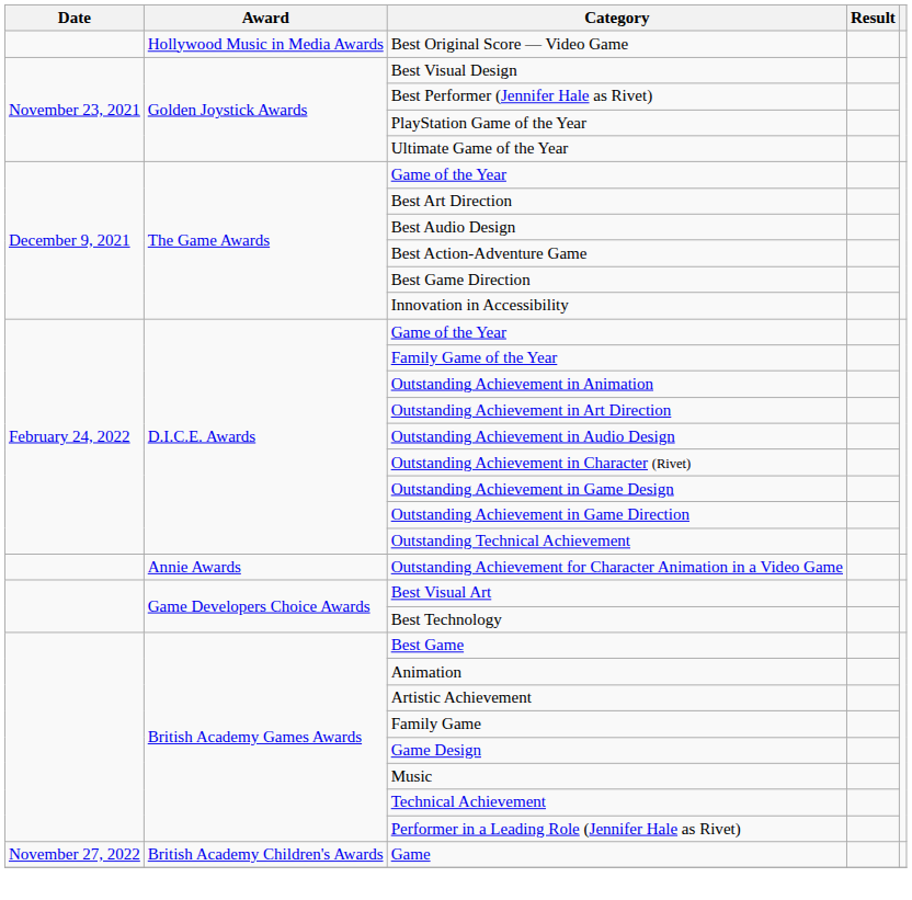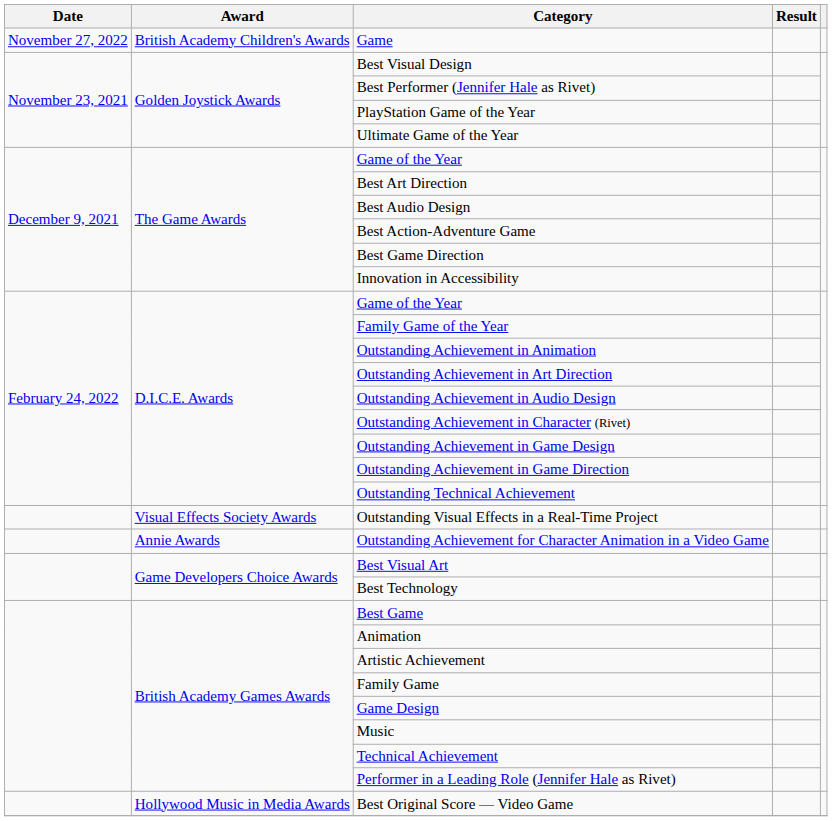 <table class="wikitable plainrowheaders sortable collapsible">
 <tr>
 <th scope="col">Date</th>
 <th scope="col">Award</th>
 <th scope="col">Category</th>
 <th scope="col">Result</th>
 <th scope="col" class="unsortable"></th>
 </tr>
 <tr>
-<td><a href='#'></a></td>
-<td><a href='#'>Hollywood Music in Media Awards</a></td>
-<td>Best Original Score — Video Game</td>
+<td><a href='#'>November 27, 2022</a></td>
+<td><a href='#'>British Academy Children's Awards</a></td>
+<td><a href='#'>Game</a></td>
 <td></td>
-<td style="text-align:center;"></td>
+<td align="center"></td>
 </tr>
 <tr>
 <td rowspan="4"><a href='#'>November 23, 2021</a></td>
 <td rowspan="4"><a href='#'>Golden Joystick Awards</a></td>
 <td>Best Visual Design</td>
 <td></td>
 <td style="text-align:center;" rowspan="4"><br></td>
 </tr>
 <tr>
 <td>Best Performer (<a href='#'>Jennifer Hale</a> as Rivet)</td>
 <td></td>
 </tr>
 <tr>
 <td>PlayStation Game of the Year</td>
 <td></td>
 </tr>
 <tr>
 <td>Ultimate Game of the Year</td>
 <td></td>
 </tr>
 <tr>
 <td rowspan="6"><a href='#'>December 9, 2021</a></td>
 <td rowspan="6"><a href='#'>The Game Awards</a></td>
 <td><a href='#'>Game of the Year</a></td>
 <td></td>
 <td style="text-align:center;" rowspan="6"></td>
 </tr>
 <tr>
 <td>Best Art Direction</td>
 <td></td>
 </tr>
 <tr>
 <td>Best Audio Design</td>
 <td></td>
 </tr>
 <tr>
 <td>Best Action-Adventure Game</td>
 <td></td>
 </tr>
 <tr>
 <td>Best Game Direction</td>
 <td></td>
 </tr>
 <tr>
 <td>Innovation in Accessibility</td>
 <td></td>
 </tr>
 <tr>
 <td rowspan="9"><a href='#'>February 24, 2022</a></td>
 <td rowspan="9"><a href='#'>D.I.C.E. Awards</a></td>
 <td><a href='#'>Game of the Year</a></td>
 <td></td>
 <td style="text-align:center;" rowspan="9"></td>
 </tr>
 <tr>
 <td><a href='#'>Family Game of the Year</a></td>
 <td></td>
 </tr>
 <tr>
 <td><a href='#'>Outstanding Achievement in Animation</a></td>
 <td></td>
 </tr>
 <tr>
 <td><a href='#'>Outstanding Achievement in Art Direction</a></td>
 <td></td>
 </tr>
 <tr>
 <td><a href='#'>Outstanding Achievement in Audio Design</a></td>
 <td></td>
 </tr>
 <tr>
 <td><a href='#'>Outstanding Achievement in Character</a> <small>(Rivet)</small></td>
 <td></td>
 </tr>
 <tr>
 <td><a href='#'>Outstanding Achievement in Game Design</a></td>
 <td></td>
 </tr>
 <tr>
 <td><a href='#'>Outstanding Achievement in Game Direction</a></td>
 <td></td>
 </tr>
 <tr>
 <td><a href='#'>Outstanding Technical Achievement</a></td>
 <td></td>
 </tr>
 <tr>
 <td><a href='#'></a></td>
+<td><a href='#'>Visual Effects Society Awards</a></td>
+<td>Outstanding Visual Effects in a Real-Time Project</td>
+<td></td>
+<td></td>
+</tr>
+<tr>
+<td><a href='#'></a></td>
 <td><a href='#'>Annie Awards</a></td>
 <td><a href='#'>Outstanding Achievement for Character Animation in a Video Game</a></td>
 <td></td>
 <td style="text-align:center;"></td>
 </tr>
 <tr>
 <td rowspan="2"><a href='#'></a></td>
 <td rowspan="2"><a href='#'>Game Developers Choice Awards</a></td>
 <td><a href='#'>Best Visual Art</a></td>
 <td></td>
 <td style="text-align:center;" rowspan="2"></td>
 </tr>
 <tr>
 <td>Best Technology</td>
 <td></td>
 </tr>
 <tr>
 <td rowspan="8"><a href='#'></a></td>
 <td rowspan="8"><a href='#'>British Academy Games Awards</a></td>
 <td><a href='#'>Best Game</a></td>
 <td></td>
 <td rowspan="8" style="text-align:center;"><br></td>
 </tr>
 <tr>
 <td>Animation</td>
 <td></td>
 </tr>
 <tr>
 <td>Artistic Achievement</td>
 <td></td>
 </tr>
 <tr>
 <td>Family Game</td>
 <td></td>
 </tr>
 <tr>
 <td><a href='#'>Game Design</a></td>
 <td></td>
 </tr>
 <tr>
 <td>Music</td>
 <td></td>
 </tr>
 <tr>
 <td><a href='#'>Technical Achievement</a></td>
 <td></td>
 </tr>
 <tr>
 <td><a href='#'>Performer in a Leading Role</a> (<a href='#'>Jennifer Hale</a> as Rivet)</td>
 <td></td>
 </tr>
 <tr>
-<td><a href='#'>November 27, 2022</a></td>
-<td><a href='#'>British Academy Children's Awards</a></td>
-<td><a href='#'>Game</a></td>
+<td><a href='#'></a></td>
+<td><a href='#'>Hollywood Music in Media Awards</a></td>
+<td>Best Original Score — Video Game</td>
 <td></td>
-<td align="center"></td>
+<td style="text-align:center;"></td>
 </tr>
 <tr>
 </tr>
 </table>
